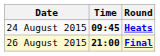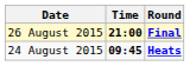 <table class="wikitable">
 <tr>
 <th>Date</th>
 <th>Time</th>
 <th>Round</th>
 </tr>
+<tr style=background:lemonchiffon>
+<td>26 August 2015</td>
+<td><strong>21:00</strong></td>
+<td><strong><a href='#'>Final</a></strong></td>
+</tr>
 <tr>
 <td>24 August 2015</td>
 <td><strong>09:45</strong></td>
 <td><strong><a href='#'>Heats</a></strong></td>
 </tr>
-<tr style=background:lemonchiffon>
-<td>26 August 2015</td>
-<td><strong>21:00</strong></td>
-<td><strong><a href='#'>Final</a></strong></td>
-</tr>
 </table>
